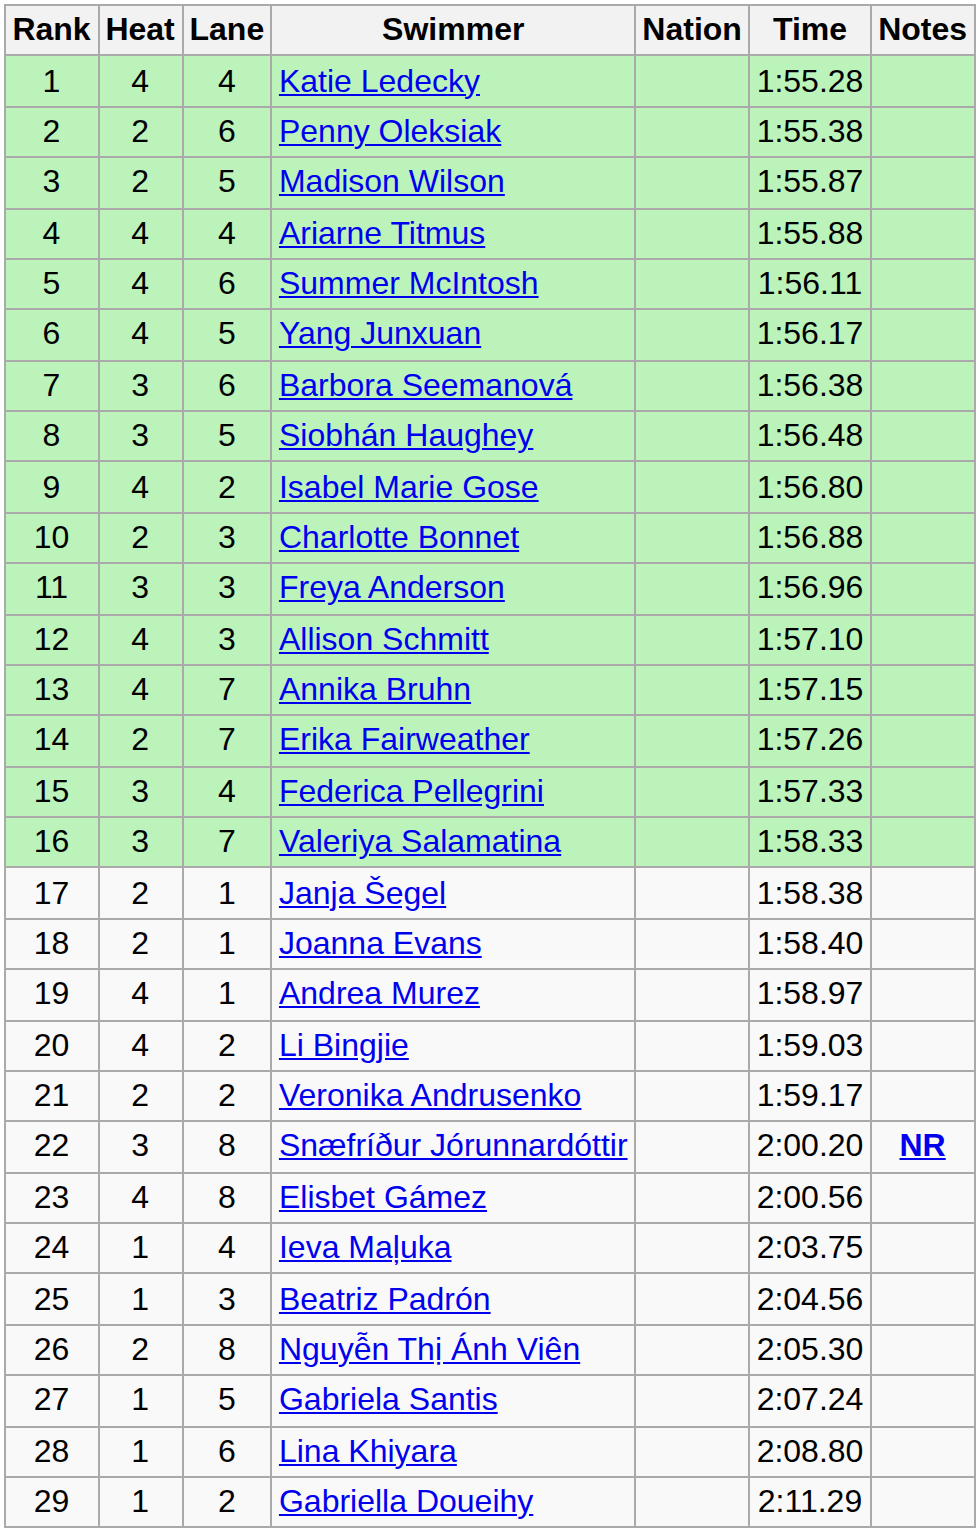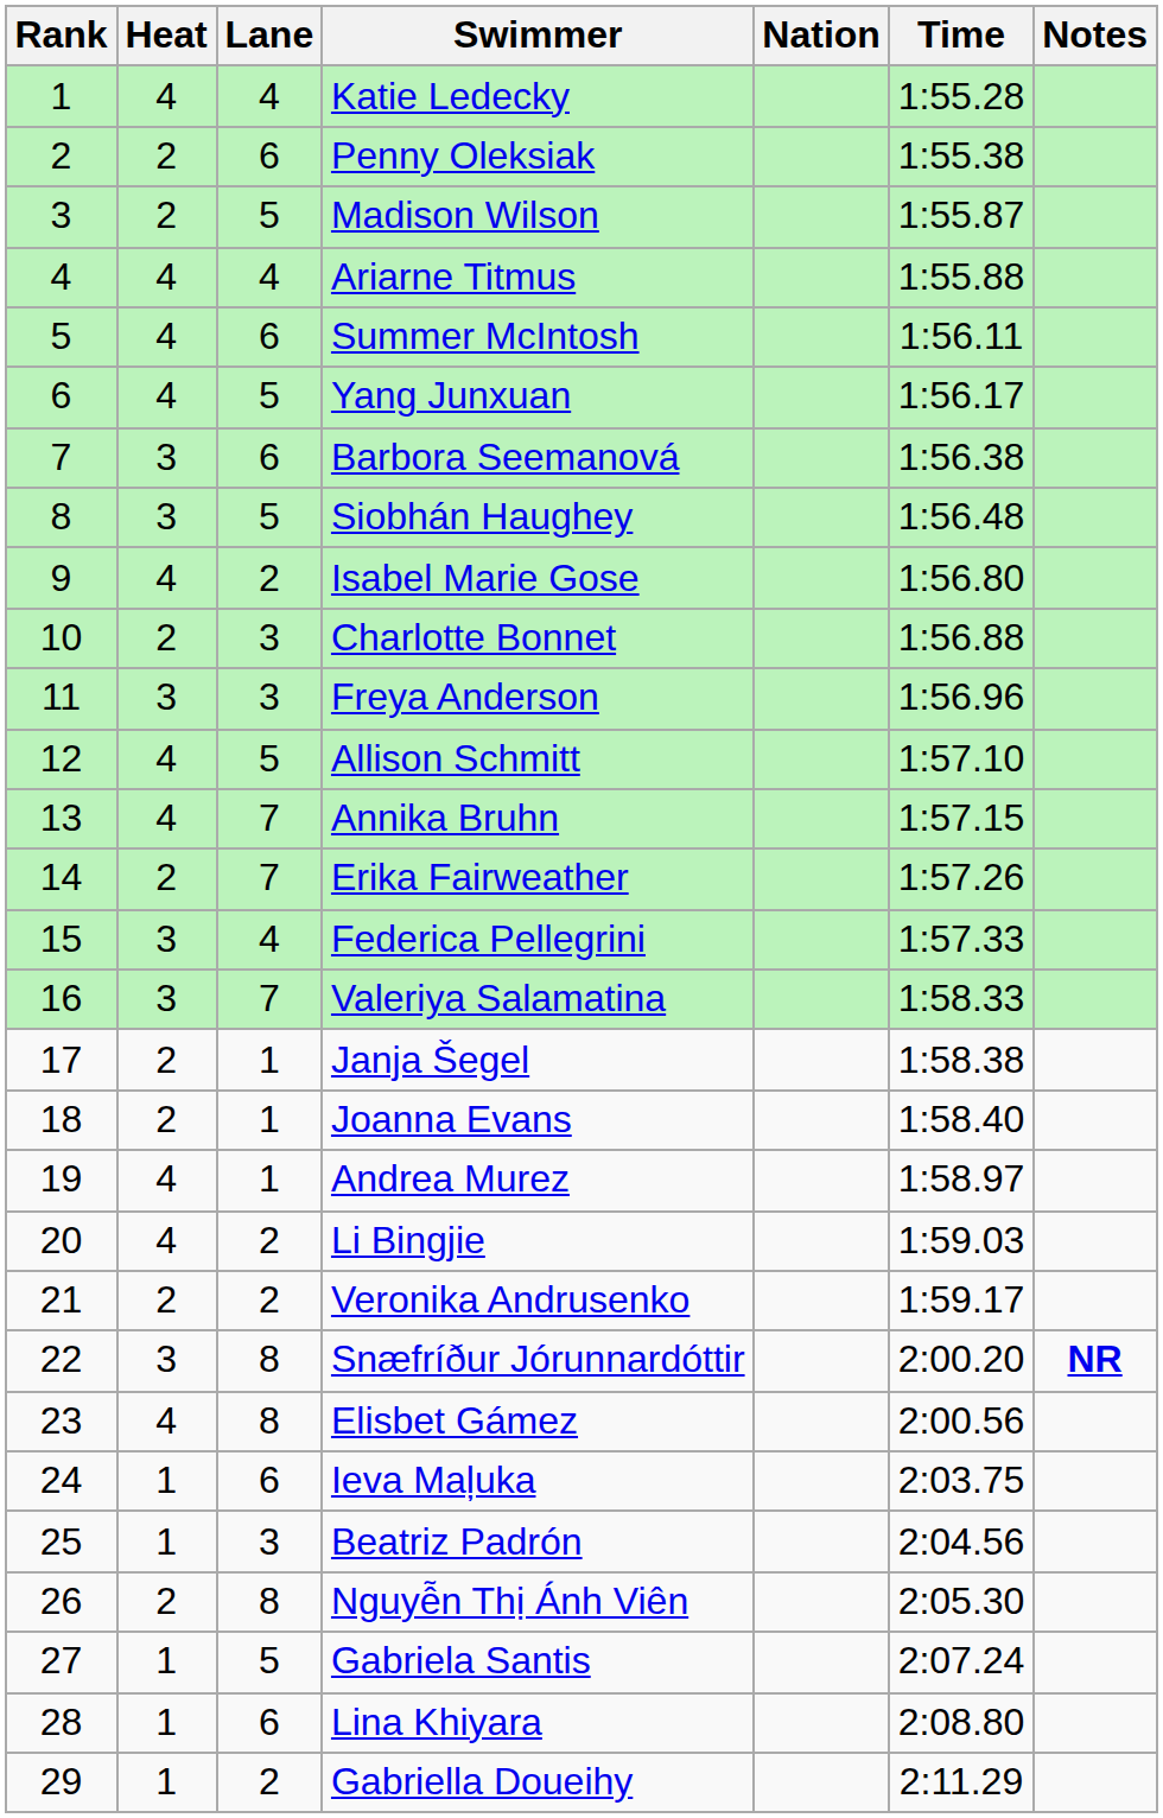 <table class="wikitable sortable" style="text-align:center">
 <tr>
 <th>Rank</th>
 <th>Heat</th>
 <th>Lane</th>
 <th>Swimmer</th>
 <th>Nation</th>
 <th>Time</th>
 <th>Notes</th>
 </tr>
 <tr bgcolor=bbf3bb>
 <td>1</td>
 <td>4</td>
 <td>4</td>
 <td align=left><a href='#'>Katie Ledecky</a></td>
 <td align=left></td>
 <td>1:55.28</td>
 <td></td>
 </tr>
 <tr bgcolor=bbf3bb>
 <td>2</td>
 <td>2</td>
 <td>6</td>
 <td align=left><a href='#'>Penny Oleksiak</a></td>
 <td align=left></td>
 <td>1:55.38</td>
 <td></td>
 </tr>
 <tr bgcolor=bbf3bb>
 <td>3</td>
 <td>2</td>
 <td>5</td>
 <td align=left><a href='#'>Madison Wilson</a></td>
 <td align=left></td>
 <td>1:55.87</td>
 <td></td>
 </tr>
 <tr bgcolor=bbf3bb>
 <td>4</td>
 <td>4</td>
 <td>4</td>
 <td align=left><a href='#'>Ariarne Titmus</a></td>
 <td align=left></td>
 <td>1:55.88</td>
 <td></td>
 </tr>
 <tr bgcolor=bbf3bb>
 <td>5</td>
 <td>4</td>
 <td>6</td>
 <td align=left><a href='#'>Summer McIntosh</a></td>
 <td align=left></td>
 <td>1:56.11</td>
 <td></td>
 </tr>
 <tr bgcolor=bbf3bb>
 <td>6</td>
 <td>4</td>
 <td>5</td>
 <td align=left><a href='#'>Yang Junxuan</a></td>
 <td align=left></td>
 <td>1:56.17</td>
 <td></td>
 </tr>
 <tr bgcolor=bbf3bb>
 <td>7</td>
 <td>3</td>
 <td>6</td>
 <td align=left><a href='#'>Barbora Seemanová</a></td>
 <td align=left></td>
 <td>1:56.38</td>
 <td></td>
 </tr>
 <tr bgcolor=bbf3bb>
 <td>8</td>
 <td>3</td>
 <td>5</td>
 <td align=left><a href='#'>Siobhán Haughey</a></td>
 <td align=left></td>
 <td>1:56.48</td>
 <td></td>
 </tr>
 <tr bgcolor=bbf3bb>
 <td>9</td>
 <td>4</td>
 <td>2</td>
 <td align=left><a href='#'>Isabel Marie Gose</a></td>
 <td align=left></td>
 <td>1:56.80</td>
 <td></td>
 </tr>
 <tr bgcolor=bbf3bb>
 <td>10</td>
 <td>2</td>
 <td>3</td>
 <td align=left><a href='#'>Charlotte Bonnet</a></td>
 <td align=left></td>
 <td>1:56.88</td>
 <td></td>
 </tr>
 <tr bgcolor=bbf3bb>
 <td>11</td>
 <td>3</td>
 <td>3</td>
 <td align=left><a href='#'>Freya Anderson</a></td>
 <td align=left></td>
 <td>1:56.96</td>
 <td></td>
 </tr>
 <tr bgcolor=bbf3bb>
 <td>12</td>
 <td>4</td>
-<td>3</td>
+<td>5</td>
 <td align=left><a href='#'>Allison Schmitt</a></td>
 <td align=left></td>
 <td>1:57.10</td>
 <td></td>
 </tr>
 <tr bgcolor=bbf3bb>
 <td>13</td>
 <td>4</td>
 <td>7</td>
 <td align=left><a href='#'>Annika Bruhn</a></td>
 <td align=left></td>
 <td>1:57.15</td>
 <td></td>
 </tr>
 <tr bgcolor=bbf3bb>
 <td>14</td>
 <td>2</td>
 <td>7</td>
 <td align=left><a href='#'>Erika Fairweather</a></td>
 <td align=left></td>
 <td>1:57.26</td>
 <td></td>
 </tr>
 <tr bgcolor=bbf3bb>
 <td>15</td>
 <td>3</td>
 <td>4</td>
 <td align=left><a href='#'>Federica Pellegrini</a></td>
 <td align=left></td>
 <td>1:57.33</td>
 <td></td>
 </tr>
 <tr bgcolor=bbf3bb>
 <td>16</td>
 <td>3</td>
 <td>7</td>
 <td align=left><a href='#'>Valeriya Salamatina</a></td>
 <td align=left></td>
 <td>1:58.33</td>
 <td></td>
 </tr>
 <tr>
 <td>17</td>
 <td>2</td>
 <td>1</td>
 <td align=left><a href='#'>Janja Šegel</a></td>
 <td align=left></td>
 <td>1:58.38</td>
 <td></td>
 </tr>
 <tr>
 <td>18</td>
 <td>2</td>
 <td>1</td>
 <td align=left><a href='#'>Joanna Evans</a></td>
 <td align=left></td>
 <td>1:58.40</td>
 <td></td>
 </tr>
 <tr>
 <td>19</td>
 <td>4</td>
 <td>1</td>
 <td align=left><a href='#'>Andrea Murez</a></td>
 <td align=left></td>
 <td>1:58.97</td>
 <td></td>
 </tr>
 <tr>
 <td>20</td>
 <td>4</td>
 <td>2</td>
 <td align=left><a href='#'>Li Bingjie</a></td>
 <td align=left></td>
 <td>1:59.03</td>
 <td></td>
 </tr>
 <tr>
 <td>21</td>
 <td>2</td>
 <td>2</td>
 <td align=left><a href='#'>Veronika Andrusenko</a></td>
 <td align=left></td>
 <td>1:59.17</td>
 <td></td>
 </tr>
 <tr>
 <td>22</td>
 <td>3</td>
 <td>8</td>
 <td align=left><a href='#'>Snæfríður Jórunnardóttir</a></td>
 <td align=left></td>
 <td>2:00.20</td>
 <td><strong><a href='#'>NR</a></strong></td>
 </tr>
 <tr>
 <td>23</td>
 <td>4</td>
 <td>8</td>
 <td align=left><a href='#'>Elisbet Gámez</a></td>
 <td align=left></td>
 <td>2:00.56</td>
 <td></td>
 </tr>
 <tr>
 <td>24</td>
 <td>1</td>
-<td>4</td>
+<td>6</td>
 <td align=left><a href='#'>Ieva Maļuka</a></td>
 <td align=left></td>
 <td>2:03.75</td>
 <td></td>
 </tr>
 <tr>
 <td>25</td>
 <td>1</td>
 <td>3</td>
 <td align=left><a href='#'>Beatriz Padrón</a></td>
 <td align=left></td>
 <td>2:04.56</td>
 <td></td>
 </tr>
 <tr>
 <td>26</td>
 <td>2</td>
 <td>8</td>
 <td align=left><a href='#'>Nguyễn Thị Ánh Viên</a></td>
 <td align=left></td>
 <td>2:05.30</td>
 <td></td>
 </tr>
 <tr>
 <td>27</td>
 <td>1</td>
 <td>5</td>
 <td align=left><a href='#'>Gabriela Santis</a></td>
 <td align=left></td>
 <td>2:07.24</td>
 <td></td>
 </tr>
 <tr>
 <td>28</td>
 <td>1</td>
 <td>6</td>
 <td align=left><a href='#'>Lina Khiyara</a></td>
 <td align=left></td>
 <td>2:08.80</td>
 <td></td>
 </tr>
 <tr>
 <td>29</td>
 <td>1</td>
 <td>2</td>
 <td align=left><a href='#'>Gabriella Doueihy</a></td>
 <td align=left></td>
 <td>2:11.29</td>
 <td></td>
 </tr>
 <tr>
 </tr>
 </table>
